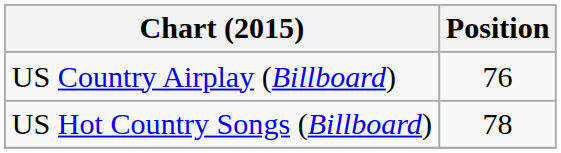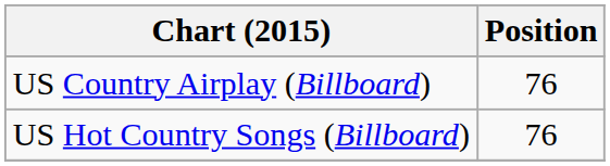 <table class="wikitable sortable">
 <tr>
 <th scope="col">Chart (2015)</th>
 <th scope="col">Position</th>
 </tr>
 <tr>
 <td>US <a href='#'>Country Airplay</a> (<em><a href='#'>Billboard</a></em>)</td>
 <td align="center">76</td>
 </tr>
 <tr>
 <td>US <a href='#'>Hot Country Songs</a> (<em><a href='#'>Billboard</a></em>)</td>
-<td align="center">78</td>
+<td align="center">76</td>
 </tr>
 <tr>
 </tr>
 </table>
